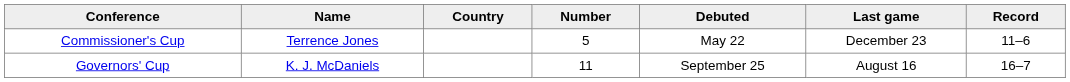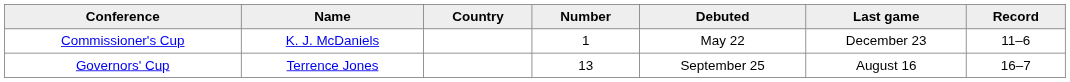 <table border="1" style="border-collapse:collapse; text-align:center; width:100%;"  cellpadding="5">
 <tr style="background:#eee;">
 <th>Conference</th>
 <th>Name</th>
 <th>Country</th>
 <th>Number</th>
 <th>Debuted</th>
 <th>Last game</th>
 <th>Record</th>
 </tr>
 <tr>
 <td><a href='#'>Commissioner's Cup</a></td>
-<td><a href='#'>Terrence Jones</a></td>
+<td><a href='#'>K. J. McDaniels</a></td>
 <td></td>
-<td>5</td>
+<td>1</td>
 <td>May 22<br></td>
 <td>December 23<br></td>
 <td>11–6</td>
 </tr>
 <tr>
 <td><a href='#'>Governors' Cup</a></td>
-<td><a href='#'>K. J. McDaniels</a></td>
+<td><a href='#'>Terrence Jones</a></td>
 <td></td>
-<td>11</td>
+<td>13</td>
 <td>September 25<br></td>
 <td>August 16<br></td>
 <td>16–7</td>
 </tr>
 </table>
